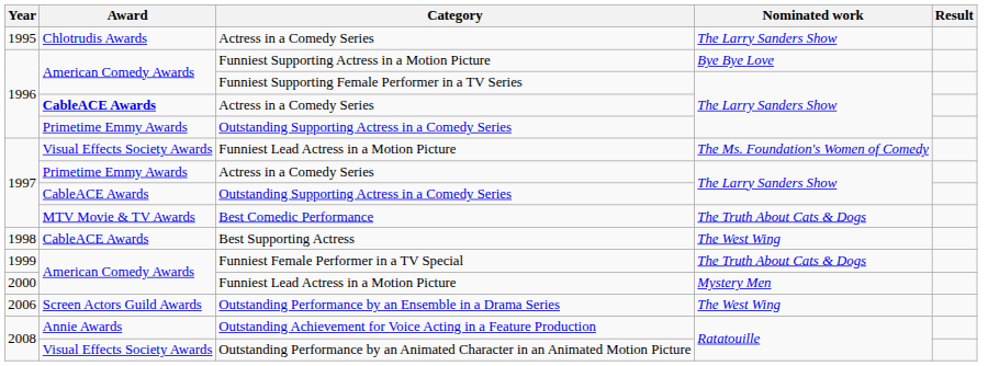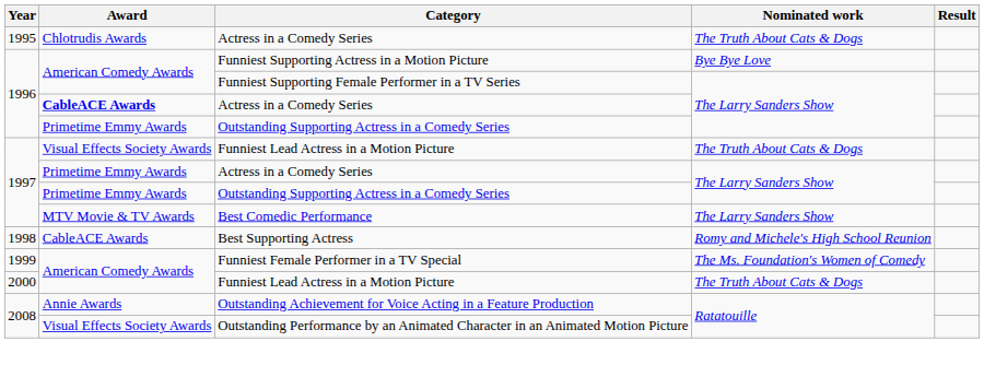 <table class="wikitable">
 <tr>
 <th>Year</th>
 <th>Award</th>
 <th>Category</th>
 <th>Nominated work</th>
 <th>Result</th>
 </tr>
 <tr>
 <td>1995</td>
 <td><a href='#'>Chlotrudis Awards</a></td>
 <td>Actress in a Comedy Series</td>
-<td><em><a href='#'>The Larry Sanders Show</a></em></td>
+<td><em><a href='#'>The Truth About Cats & Dogs</a></em></td>
 <td></td>
 </tr>
 <tr>
 <td rowspan="4">1996</td>
 <td rowspan="2"><a href='#'>American Comedy Awards</a></td>
 <td>Funniest Supporting Actress in a Motion Picture</td>
 <td><em><a href='#'>Bye Bye Love</a></em></td>
 <td></td>
 </tr>
 <tr>
 <td>Funniest Supporting Female Performer in a TV Series</td>
 <td rowspan="3"><em><a href='#'>The Larry Sanders Show</a></em></td>
 <td></td>
 </tr>
 <tr>
 <td><strong><a href='#'>CableACE Awards</a></strong></td>
 <td>Actress in a Comedy Series</td>
 <td></td>
 </tr>
 <tr>
 <td><a href='#'>Primetime Emmy Awards</a></td>
 <td><a href='#'>Outstanding Supporting Actress in a Comedy Series</a></td>
 <td></td>
 </tr>
 <tr>
 <td rowspan="4">1997</td>
 <td><a href='#'>Visual Effects Society Awards</a></td>
 <td>Funniest Lead Actress in a Motion Picture</td>
-<td><em><a href='#'>The Ms. Foundation's Women of Comedy</a></em></td>
+<td><em><a href='#'>The Truth About Cats & Dogs</a></em></td>
 <td></td>
 </tr>
 <tr>
 <td><a href='#'>Primetime Emmy Awards</a></td>
 <td>Actress in a Comedy Series</td>
 <td rowspan="2"><em><a href='#'>The Larry Sanders Show</a></em></td>
 <td></td>
 </tr>
 <tr>
-<td><a href='#'>CableACE Awards</a></td>
+<td><a href='#'>Primetime Emmy Awards</a></td>
 <td><a href='#'>Outstanding Supporting Actress in a Comedy Series</a></td>
 <td></td>
 </tr>
 <tr>
 <td><a href='#'>MTV Movie & TV Awards</a></td>
 <td><a href='#'>Best Comedic Performance</a></td>
-<td><em><a href='#'>The Truth About Cats & Dogs</a></em></td>
+<td><em><a href='#'>The Larry Sanders Show</a></em></td>
 <td></td>
 </tr>
 <tr>
 <td>1998</td>
 <td><a href='#'>CableACE Awards</a></td>
 <td>Best Supporting Actress</td>
-<td><em><a href='#'>The West Wing</a></em></td>
+<td><em><a href='#'>Romy and Michele's High School Reunion</a></em></td>
 <td></td>
 </tr>
 <tr>
 <td>1999</td>
 <td rowspan="2"><a href='#'>American Comedy Awards</a></td>
 <td>Funniest Female Performer in a TV Special</td>
-<td><em><a href='#'>The Truth About Cats & Dogs</a></em></td>
+<td><em><a href='#'>The Ms. Foundation's Women of Comedy</a></em></td>
 <td></td>
 </tr>
 <tr>
 <td>2000</td>
 <td>Funniest Lead Actress in a Motion Picture</td>
-<td><em><a href='#'>Mystery Men</a></em></td>
-<td></td>
-</tr>
-<tr>
-<td>2006</td>
-<td><a href='#'>Screen Actors Guild Awards</a></td>
-<td><a href='#'>Outstanding Performance by an Ensemble in a Drama Series</a></td>
-<td><em><a href='#'>The West Wing</a></em></td>
+<td><em><a href='#'>The Truth About Cats & Dogs</a></em></td>
 <td></td>
 </tr>
 <tr>
 <td rowspan="2">2008</td>
 <td><a href='#'>Annie Awards</a></td>
 <td><a href='#'>Outstanding Achievement for Voice Acting in a Feature Production</a></td>
 <td rowspan="2"><em><a href='#'>Ratatouille</a></em></td>
 <td></td>
 </tr>
 <tr>
 <td><a href='#'>Visual Effects Society Awards</a></td>
 <td>Outstanding Performance by an Animated Character in an Animated Motion Picture</td>
 <td></td>
 </tr>
 </table>
